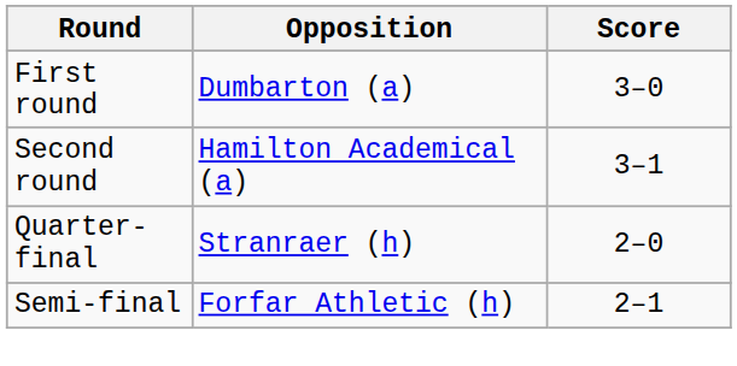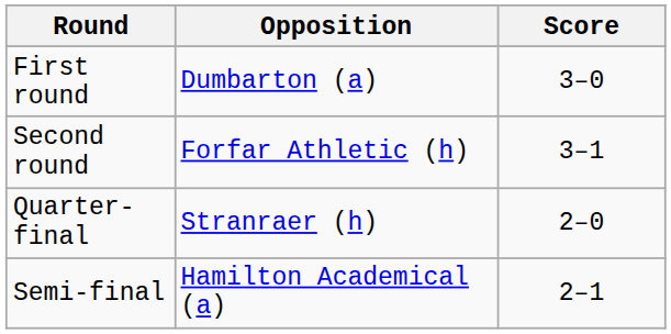 <table class="wikitable" style="text-align:left;margin-left:1em;float:right">
 <tr>
 <th width=80>Round</th>
 <th width=160>Opposition</th>
 <th width=80>Score</th>
 </tr>
 <tr>
 <td>First round</td>
 <td><a href='#'>Dumbarton</a> (<a href='#'>a</a>)</td>
 <td align=center>3–0</td>
 </tr>
 <tr>
 <td>Second round</td>
-<td><a href='#'>Hamilton Academical</a> (<a href='#'>a</a>)</td>
+<td><a href='#'>Forfar Athletic</a> (<a href='#'>h</a>)</td>
 <td align=center>3–1</td>
 </tr>
 <tr>
 <td>Quarter-final</td>
 <td><a href='#'>Stranraer</a> (<a href='#'>h</a>)</td>
 <td align=center>2–0</td>
 </tr>
 <tr>
 <td>Semi-final</td>
-<td><a href='#'>Forfar Athletic</a> (<a href='#'>h</a>)</td>
+<td><a href='#'>Hamilton Academical</a> (<a href='#'>a</a>)</td>
 <td align=center>2–1</td>
 </tr>
 </table>
